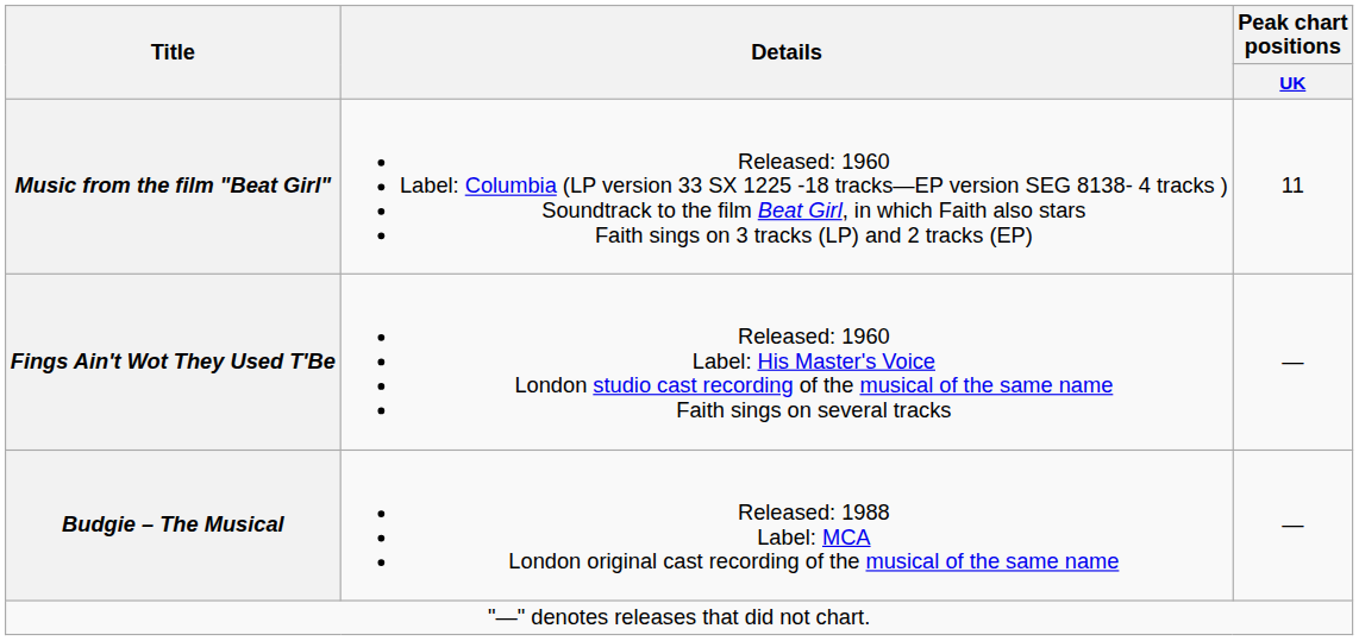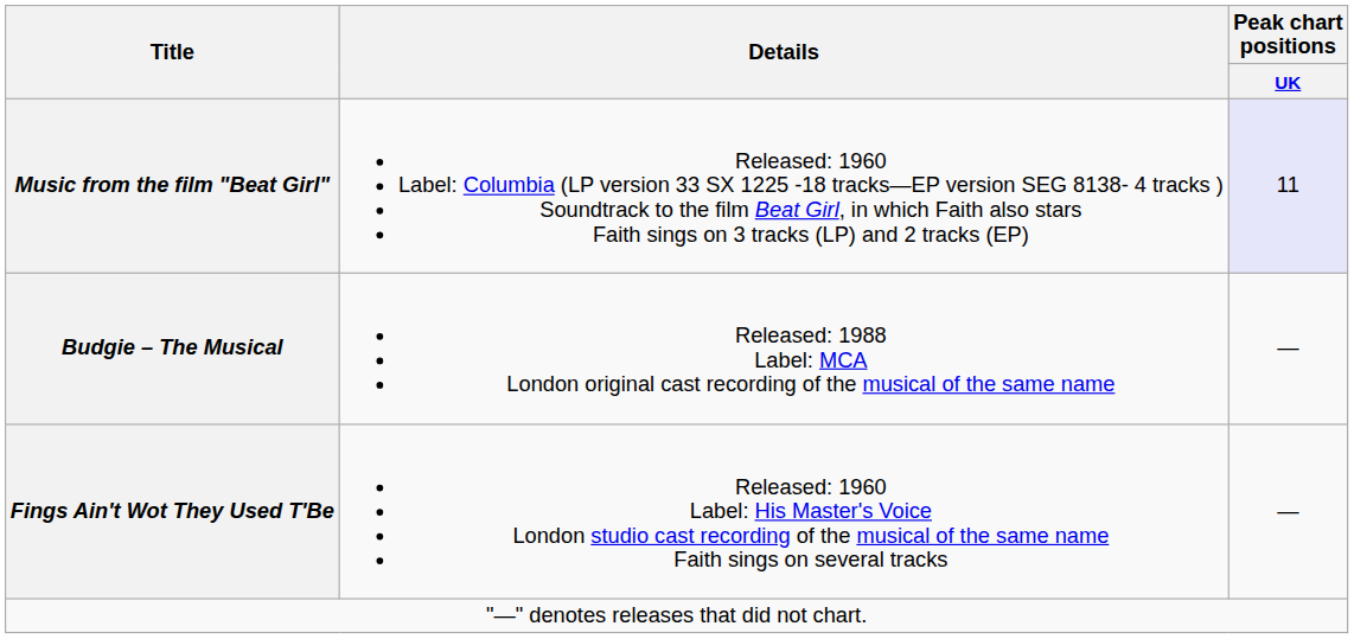 <table class="wikitable plainrowheaders" style="text-align:center;">
 <tr>
 <th scope="col" rowspan="2">Title</th>
 <th scope="col" rowspan="2">Details</th>
 <th scope="col">Peak chart<br>positions</th>
 </tr>
 <tr>
 <th><small><a href='#'>UK</a></small><br></th>
 </tr>
 <tr>
 <th scope="row"><em>Music from the film "Beat Girl"</em></th>
 <td><br><ul><li>Released: 1960</li><li>Label: <a href='#'>Columbia</a> (LP version 33 SX 1225 -18 tracks—EP version SEG 8138- 4 tracks )</li><li>Soundtrack to the film <em><a href='#'>Beat Girl</a></em>, in which Faith also stars</li><li>Faith sings on 3 tracks (LP) and 2 tracks (EP)</li></ul></td>
-<td>11</td>
+<td style="background: lavender;">11</td>
+</tr>
+<tr>
+<th scope="row"><em>Budgie – The Musical</em></th>
+<td><br><ul><li>Released: 1988</li><li>Label: <a href='#'>MCA</a></li><li>London original cast recording of the <a href='#'>musical of the same name</a></li></ul></td>
+<td>—</td>
 </tr>
 <tr>
 <th scope="row"><em>Fings Ain't Wot They Used T'Be</em></th>
 <td><br><ul><li>Released: 1960</li><li>Label: <a href='#'>His Master's Voice</a></li><li>London <a href='#'>studio cast recording</a> of the <a href='#'>musical of the same name</a></li><li>Faith sings on several tracks</li></ul></td>
 <td>—</td>
 </tr>
 <tr>
-<th scope="row"><em>Budgie – The Musical</em></th>
-<td><br><ul><li>Released: 1988</li><li>Label: <a href='#'>MCA</a></li><li>London original cast recording of the <a href='#'>musical of the same name</a></li></ul></td>
-<td>—</td>
-</tr>
-<tr>
 <td colspan="3">"—" denotes releases that did not chart.</td>
 </tr>
 </table>
